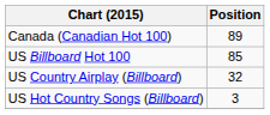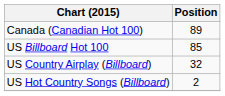 <table class="wikitable sortable">
 <tr>
 <th scope="col">Chart (2015)</th>
 <th scope="col">Position</th>
 </tr>
 <tr>
 <td>Canada (<a href='#'>Canadian Hot 100</a>)</td>
 <td align="center">89</td>
 </tr>
 <tr>
 <td>US <em><a href='#'>Billboard</a></em> <a href='#'>Hot 100</a></td>
 <td align="center">85</td>
 </tr>
 <tr>
 <td>US <a href='#'>Country Airplay</a> (<em><a href='#'>Billboard</a></em>)</td>
 <td align="center">32</td>
 </tr>
 <tr>
 <td>US <a href='#'>Hot Country Songs</a> (<em><a href='#'>Billboard</a></em>)</td>
-<td align="center">3</td>
+<td align="center">2</td>
 </tr>
 <tr>
 </tr>
 </table>
